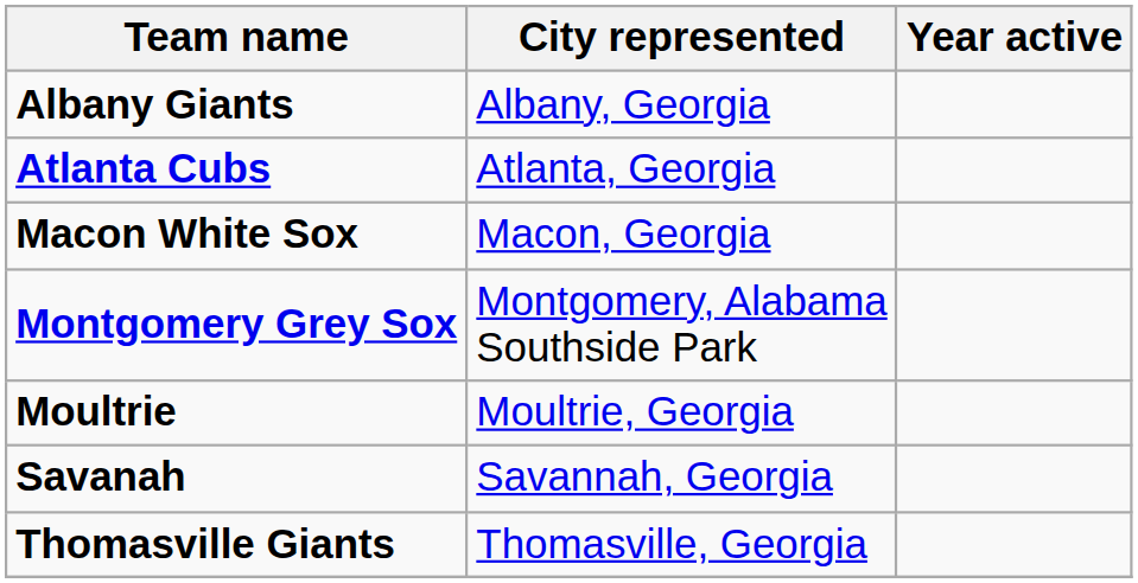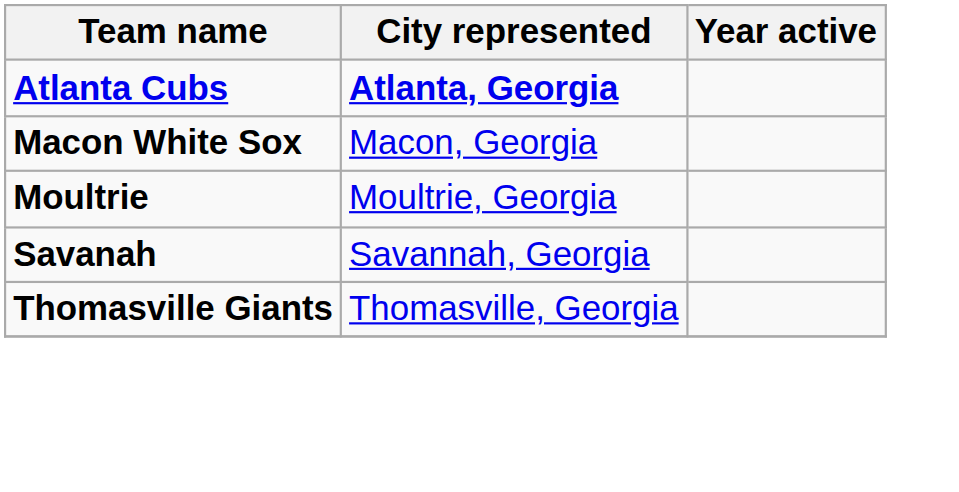 <table class="wikitable">
 <tr>
 <th>Team name</th>
 <th>City represented</th>
 <th>Year active</th>
 </tr>
 <tr>
-<td><strong>Albany Giants</strong></td>
-<td><a href='#'>Albany, Georgia</a></td>
-<td></td>
-</tr>
-<tr>
 <td><strong><a href='#'>Atlanta Cubs</a></strong></td>
-<td><a href='#'>Atlanta, Georgia</a></td>
+<td><strong><a href='#'>Atlanta, Georgia</a></strong></td>
 <td></td>
 </tr>
 <tr>
 <td><strong>Macon White Sox</strong></td>
 <td><a href='#'>Macon, Georgia</a></td>
-<td></td>
-</tr>
-<tr>
-<td><strong><a href='#'>Montgomery Grey Sox</a></strong></td>
-<td><a href='#'>Montgomery, Alabama</a><br>Southside Park</td>
 <td></td>
 </tr>
 <tr>
 <td><strong>Moultrie</strong></td>
 <td><a href='#'>Moultrie, Georgia</a></td>
 <td></td>
 </tr>
 <tr>
 <td><strong>Savanah</strong></td>
 <td><a href='#'>Savannah, Georgia</a></td>
 <td></td>
 </tr>
 <tr>
 <td><strong>Thomasville Giants</strong></td>
 <td><a href='#'>Thomasville, Georgia</a></td>
 <td></td>
 </tr>
 <tr>
 </tr>
 </table>
